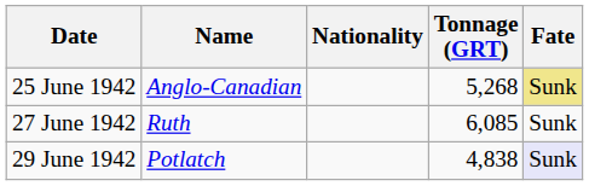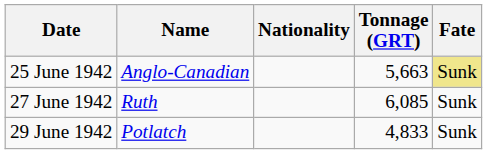 <table class="wikitable sortable" style="margin: 1em auto 1em auto;" style="margin: 1em auto 1em auto;">
 <tr>
 <th>Date</th>
 <th>Name</th>
 <th>Nationality</th>
 <th>Tonnage<br>(<a href='#'>GRT</a>)</th>
 <th>Fate</th>
 </tr>
 <tr>
 <td align="right">25 June 1942</td>
 <td align="left"><a href='#'><em>Anglo-Canadian</em></a></td>
 <td align="left"></td>
-<td align="right">5,268</td>
+<td align="right">5,663</td>
 <td align="left" style="background: khaki;">Sunk</td>
 </tr>
 <tr>
 <td align="right">27 June 1942</td>
 <td align="left"><a href='#'><em>Ruth</em></a></td>
 <td align="left"></td>
 <td align="right">6,085</td>
 <td align="left">Sunk</td>
 </tr>
 <tr>
 <td align="right">29 June 1942</td>
 <td align="left"><a href='#'><em>Potlatch</em></a></td>
 <td align="left"></td>
-<td align="right">4,838</td>
-<td align="left" style="background: lavender;">Sunk</td>
+<td align="right">4,833</td>
+<td align="left">Sunk</td>
 </tr>
 </table>
